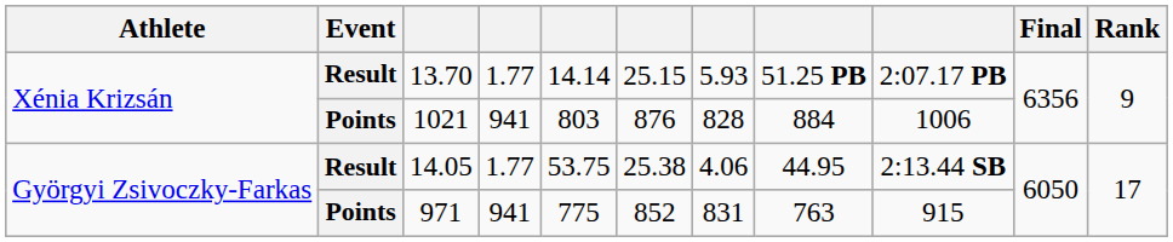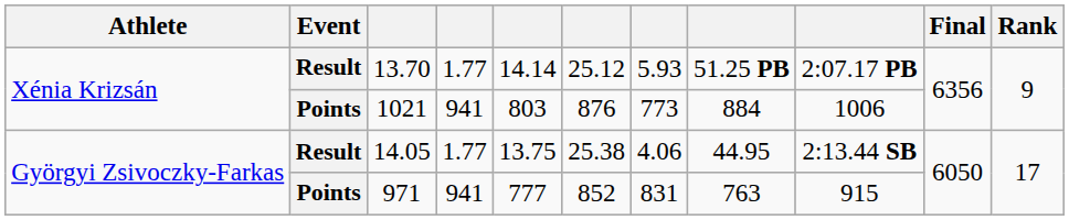 <table class="wikitable" style="font-size:90%">
 <tr>
 <th>Athlete</th>
 <th>Event</th>
 <th></th>
 <th></th>
 <th></th>
 <th></th>
 <th></th>
 <th></th>
 <th></th>
 <th>Final</th>
 <th>Rank</th>
 </tr>
 <tr style=text-align:center>
 <td rowspan=2 style=text-align:left><a href='#'>Xénia Krizsán</a></td>
 <th style="font-size:95%">Result</th>
 <td>13.70</td>
 <td>1.77</td>
 <td>14.14</td>
-<td>25.15</td>
+<td>25.12</td>
 <td>5.93</td>
 <td>51.25 <strong>PB</strong></td>
 <td>2:07.17 <strong>PB</strong></td>
 <td rowspan=2>6356</td>
 <td rowspan=2>9</td>
 </tr>
 <tr style=text-align:center>
 <th style="font-size:95%">Points</th>
 <td>1021</td>
 <td>941</td>
 <td>803</td>
 <td>876</td>
-<td>828</td>
+<td>773</td>
 <td>884</td>
 <td>1006</td>
 </tr>
 <tr style=text-align:center>
 <td rowspan=2 style=text-align:left><a href='#'>Györgyi Zsivoczky-Farkas</a></td>
 <th style="font-size:95%">Result</th>
 <td>14.05</td>
 <td>1.77</td>
-<td>53.75</td>
+<td>13.75</td>
 <td>25.38</td>
 <td>4.06</td>
 <td>44.95</td>
 <td>2:13.44 <strong>SB</strong></td>
 <td rowspan=2>6050</td>
 <td rowspan=2>17</td>
 </tr>
 <tr style=text-align:center>
 <th style="font-size:95%">Points</th>
 <td>971</td>
 <td>941</td>
-<td>775</td>
+<td>777</td>
 <td>852</td>
 <td>831</td>
 <td>763</td>
 <td>915</td>
 </tr>
 </table>
